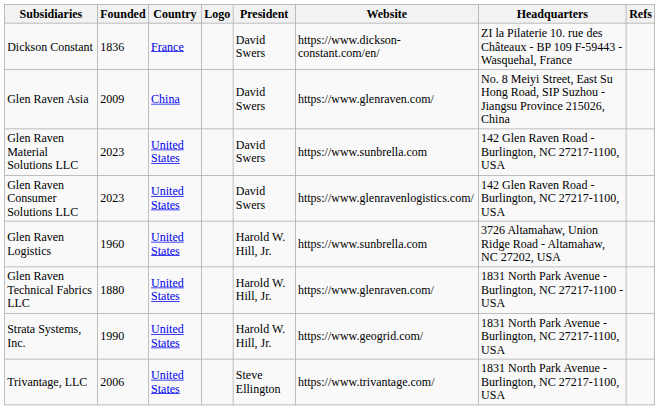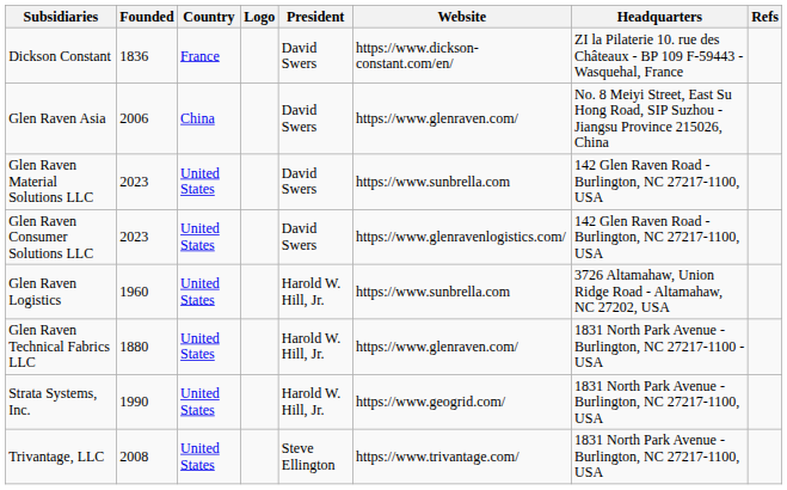 <table class="wikitable sortable">
 <tr>
 <th>Subsidiaries</th>
 <th>Founded</th>
 <th>Country</th>
 <th>Logo</th>
 <th>President</th>
 <th>Website</th>
 <th>Headquarters</th>
 <th>Refs</th>
 </tr>
 <tr>
 <td>Dickson Constant</td>
 <td>1836</td>
 <td><a href='#'>France</a></td>
 <td></td>
 <td>David Swers</td>
 <td>https://www.dickson-constant.com/en/</td>
 <td>ZI la Pilaterie 10. rue des Châteaux - BP 109 F-59443 - Wasquehal, France</td>
 <td> </td>
 </tr>
 <tr>
 <td>Glen Raven Asia</td>
-<td>2009</td>
+<td>2006</td>
 <td><a href='#'>China</a></td>
 <td></td>
 <td>David Swers</td>
 <td>https://www.glenraven.com/</td>
 <td>No. 8 Meiyi Street, East Su Hong Road, SIP Suzhou - Jiangsu Province 215026, China</td>
 <td> </td>
 </tr>
 <tr>
 <td>Glen Raven Material Solutions LLC</td>
 <td>2023</td>
 <td><a href='#'>United States</a></td>
 <td></td>
 <td>David Swers</td>
 <td>https://www.sunbrella.com</td>
 <td>142 Glen Raven Road - Burlington, NC 27217-1100, USA</td>
 <td> </td>
 </tr>
 <tr>
 <td>Glen Raven Consumer Solutions LLC</td>
 <td>2023</td>
 <td><a href='#'>United States</a></td>
 <td></td>
 <td>David Swers</td>
 <td>https://www.glenravenlogistics.com/</td>
 <td>142 Glen Raven Road - Burlington, NC 27217-1100, USA</td>
 <td> </td>
 </tr>
 <tr>
 <td>Glen Raven Logistics</td>
 <td>1960</td>
 <td><a href='#'>United States</a></td>
 <td></td>
 <td>Harold W. Hill, Jr.</td>
 <td>https://www.sunbrella.com</td>
 <td>3726 Altamahaw, Union Ridge Road - Altamahaw, NC 27202, USA</td>
 <td></td>
 </tr>
 <tr>
 <td>Glen Raven Technical Fabrics LLC</td>
 <td>1880</td>
 <td><a href='#'>United States</a></td>
 <td></td>
 <td>Harold W. Hill, Jr.</td>
 <td>https://www.glenraven.com/</td>
 <td>1831 North Park Avenue - Burlington, NC 27217-1100 - USA</td>
 <td></td>
 </tr>
 <tr>
 <td>Strata Systems, Inc.</td>
 <td>1990</td>
 <td><a href='#'>United States</a></td>
 <td></td>
 <td>Harold W. Hill, Jr.</td>
 <td>https://www.geogrid.com/</td>
 <td>1831 North Park Avenue - Burlington, NC 27217-1100, USA</td>
 <td></td>
 </tr>
 <tr>
 <td>Trivantage, LLC</td>
-<td>2006</td>
+<td>2008</td>
 <td><a href='#'>United States</a></td>
 <td></td>
 <td>Steve Ellington</td>
 <td>https://www.trivantage.com/</td>
 <td>1831 North Park Avenue - Burlington, NC 27217-1100, USA</td>
 <td></td>
 </tr>
 </table>
